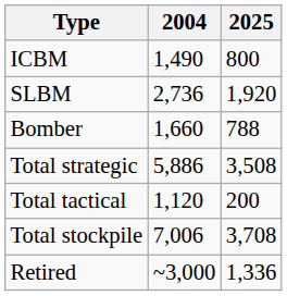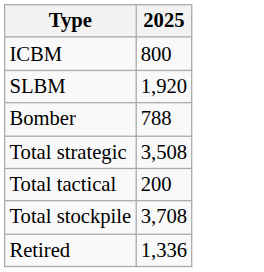 <table class="wikitable sortable">
 <tr>
 <th>Type</th>
-<th>2004</th>
 <th>2025</th>
 </tr>
 <tr>
 <td>ICBM</td>
-<td>1,490</td>
 <td>800</td>
 </tr>
 <tr>
 <td>SLBM</td>
-<td>2,736</td>
 <td>1,920</td>
 </tr>
 <tr>
 <td>Bomber</td>
-<td>1,660</td>
 <td>788</td>
 </tr>
 <tr>
 <td>Total strategic</td>
-<td>5,886</td>
 <td>3,508</td>
 </tr>
 <tr>
 <td>Total tactical</td>
-<td>1,120</td>
 <td>200</td>
 </tr>
 <tr>
 <td>Total stockpile</td>
-<td>7,006</td>
 <td>3,708</td>
 </tr>
 <tr>
 <td>Retired</td>
-<td>~3,000</td>
 <td>1,336</td>
 </tr>
 </table>
